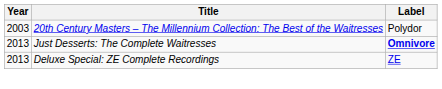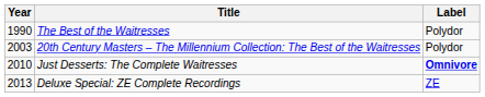 <table class="wikitable" style="text-align:center">
 <tr>
 <th>Year</th>
 <th>Title</th>
 <th>Label</th>
 </tr>
 <tr>
+<td>1990</td>
+<td style="text-align:left;"><em><a href='#'>The Best of the Waitresses</a></em></td>
+<td style="text-align:left;">Polydor</td>
+</tr>
+<tr>
 <td>2003</td>
 <td style="text-align:left;"><em><a href='#'>20th Century Masters – The Millennium Collection: The Best of the Waitresses</a></em></td>
 <td style="text-align:left;">Polydor</td>
 </tr>
 <tr>
-<td>2013</td>
+<td>2010</td>
 <td style="text-align:left;"><em>Just Desserts: The Complete Waitresses</em></td>
 <td style="text-align:left;"><strong><a href='#'>Omnivore</a></strong></td>
 </tr>
 <tr>
 <td>2013</td>
 <td style="text-align:left;"><em>Deluxe Special: ZE Complete Recordings</em></td>
 <td style="text-align:left;"><a href='#'>ZE</a></td>
 </tr>
 </table>
